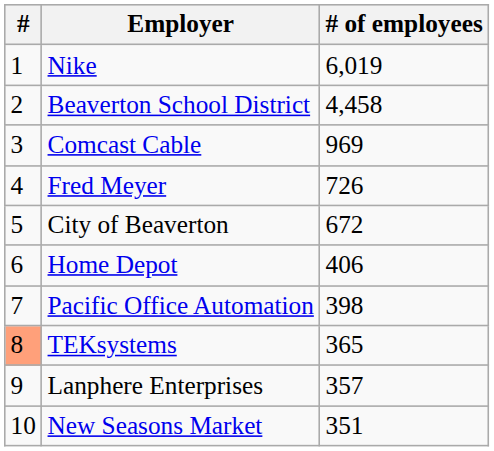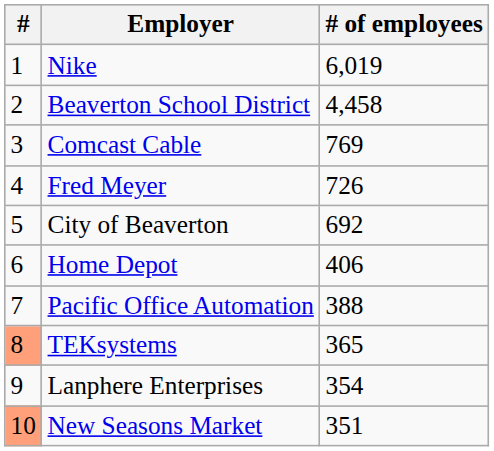 <table class="wikitable">
 <tr>
 <th>#</th>
 <th>Employer</th>
 <th># of employees</th>
 </tr>
 <tr>
 <td>1</td>
 <td><a href='#'>Nike</a></td>
 <td>6,019</td>
 </tr>
 <tr>
 <td>2</td>
 <td><a href='#'>Beaverton School District</a></td>
 <td>4,458</td>
 </tr>
 <tr>
 <td>3</td>
 <td><a href='#'>Comcast Cable</a></td>
-<td>969</td>
+<td>769</td>
 </tr>
 <tr>
 <td>4</td>
 <td><a href='#'>Fred Meyer</a></td>
 <td>726</td>
 </tr>
 <tr>
 <td>5</td>
 <td>City of Beaverton</td>
-<td>672</td>
+<td>692</td>
 </tr>
 <tr>
 <td>6</td>
 <td><a href='#'>Home Depot</a></td>
 <td>406</td>
 </tr>
 <tr>
 <td>7</td>
 <td><a href='#'>Pacific Office Automation</a></td>
-<td>398</td>
+<td>388</td>
 </tr>
 <tr>
 <td style="background: lightsalmon;">8</td>
 <td><a href='#'>TEKsystems</a></td>
 <td>365</td>
 </tr>
 <tr>
 <td>9</td>
 <td>Lanphere Enterprises</td>
-<td>357</td>
+<td>354</td>
 </tr>
 <tr>
-<td>10</td>
+<td style="background: lightsalmon;">10</td>
 <td><a href='#'>New Seasons Market</a></td>
 <td>351</td>
 </tr>
 </table>
